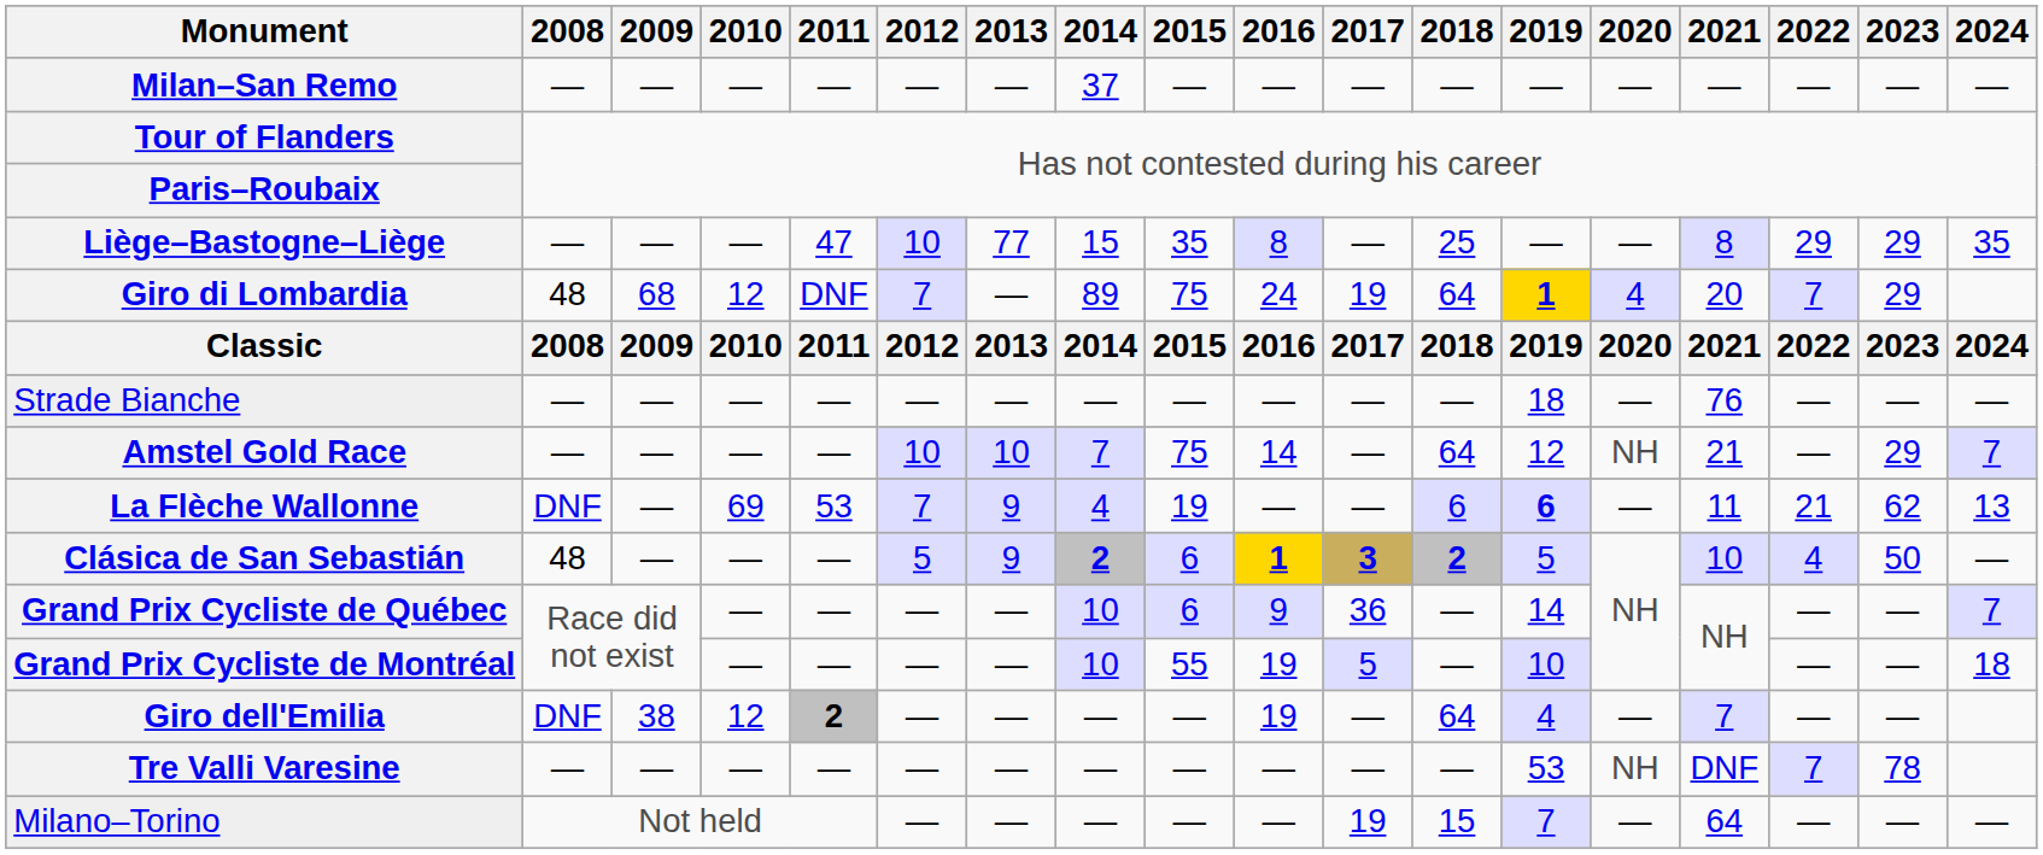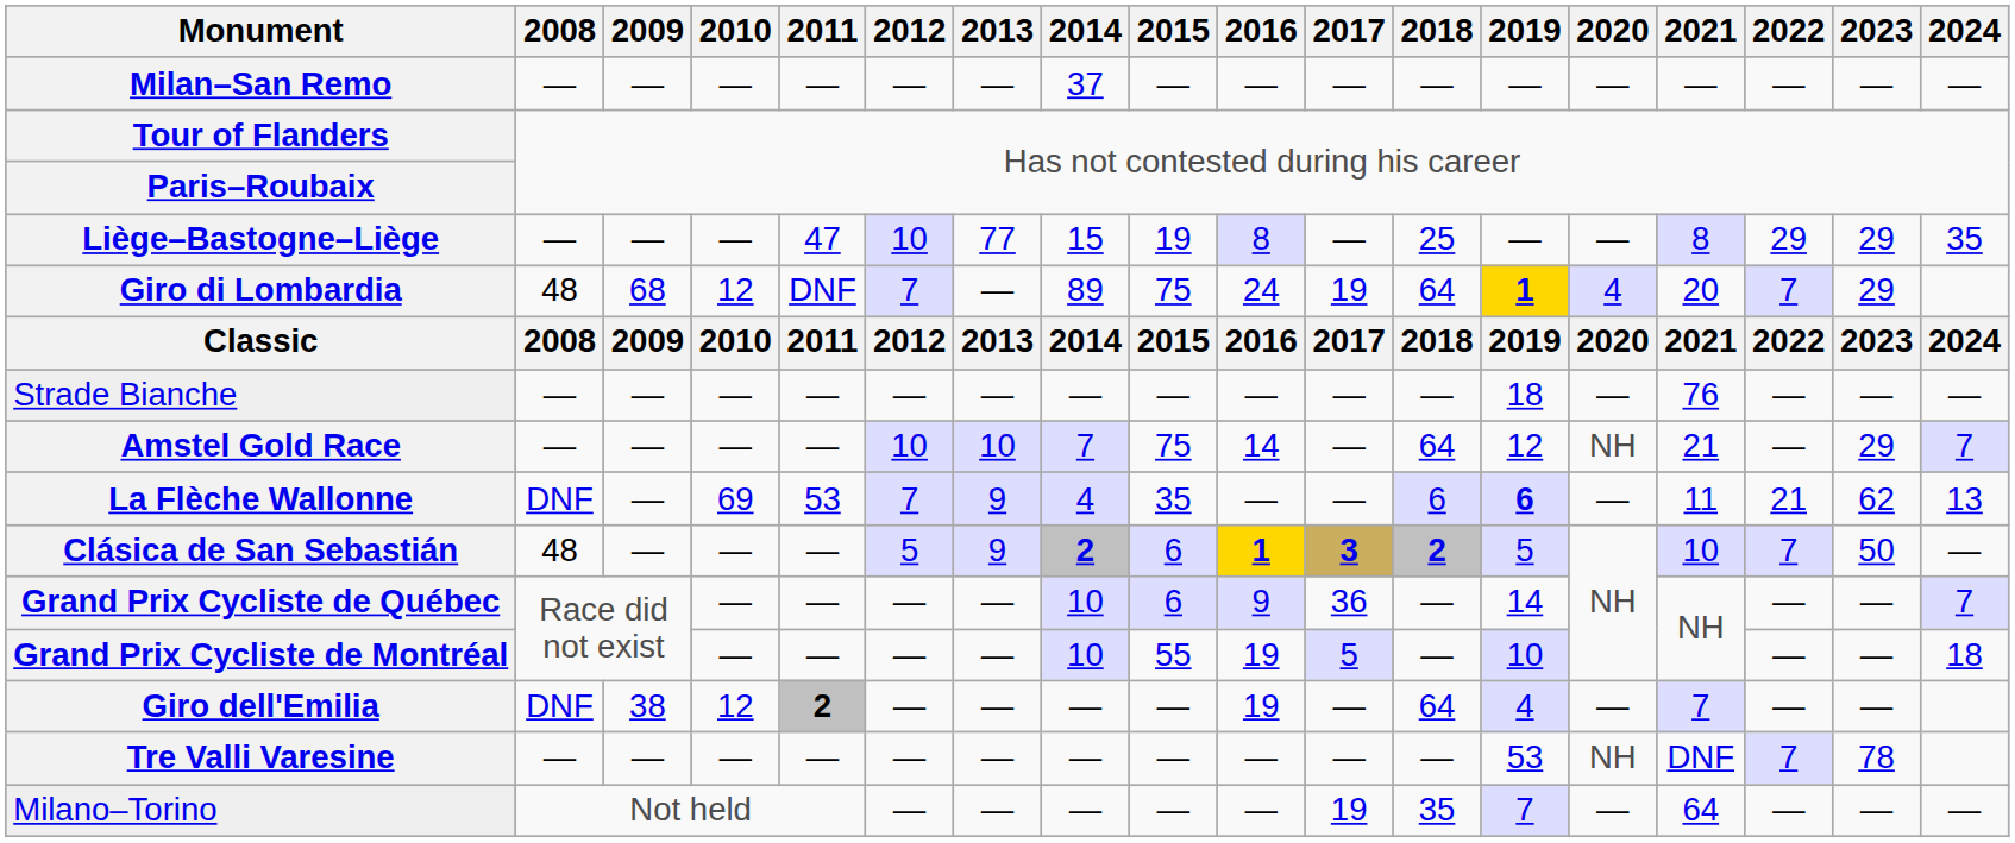 <table class="wikitable plainrowheaders">
 <tr>
 <th>Monument</th>
 <th scope="col">2008</th>
 <th scope="col">2009</th>
 <th scope="col">2010</th>
 <th scope="col">2011</th>
 <th scope="col">2012</th>
 <th scope="col">2013</th>
 <th scope="col">2014</th>
 <th scope="col">2015</th>
 <th scope="col">2016</th>
 <th scope="col">2017</th>
 <th scope="col">2018</th>
 <th scope="col">2019</th>
 <th scope="col">2020</th>
 <th scope="col">2021</th>
 <th scope="col">2022</th>
 <th scope="col">2023</th>
 <th scope="col">2024</th>
 </tr>
 <tr style="text-align:center;">
 <th scope="row"><a href='#'>Milan–San Remo</a></th>
 <td>—</td>
 <td>—</td>
 <td>—</td>
 <td>—</td>
 <td>—</td>
 <td>—</td>
 <td><a href='#'>37</a></td>
 <td>—</td>
 <td>—</td>
 <td>—</td>
 <td>—</td>
 <td>—</td>
 <td>—</td>
 <td>—</td>
 <td>—</td>
 <td>—</td>
 <td>—</td>
 </tr>
 <tr style="text-align:center;">
 <th scope="row"><a href='#'>Tour of Flanders</a></th>
 <td style="color:#4d4d4d;" colspan=17 rowspan=2>Has not contested during his career</td>
 </tr>
 <tr style="text-align:center;">
 <th scope="row"><a href='#'>Paris–Roubaix</a></th>
 </tr>
 <tr style="text-align:center;">
 <th scope="row"><a href='#'>Liège–Bastogne–Liège</a></th>
 <td>—</td>
 <td>—</td>
 <td>—</td>
 <td><a href='#'>47</a></td>
 <td style="background:#ddf;"><a href='#'>10</a></td>
 <td><a href='#'>77</a></td>
 <td><a href='#'>15</a></td>
-<td><a href='#'>35</a></td>
+<td><a href='#'>19</a></td>
 <td style="background:#ddf;"><a href='#'>8</a></td>
 <td>—</td>
 <td><a href='#'>25</a></td>
 <td>—</td>
 <td>—</td>
 <td style="background:#ddf;"><a href='#'>8</a></td>
 <td><a href='#'>29</a></td>
 <td><a href='#'>29</a></td>
 <td><a href='#'>35</a></td>
 </tr>
 <tr style="text-align:center;">
 <th scope="row"><a href='#'>Giro di Lombardia</a></th>
 <td>48</td>
 <td><a href='#'>68</a></td>
 <td><a href='#'>12</a></td>
 <td><a href='#'>DNF</a></td>
 <td style="background:#ddf;"><a href='#'>7</a></td>
 <td>—</td>
 <td><a href='#'>89</a></td>
 <td><a href='#'>75</a></td>
 <td><a href='#'>24</a></td>
 <td><a href='#'>19</a></td>
 <td><a href='#'>64</a></td>
 <td style="background:gold;"><a href='#'><strong>1</strong></a></td>
 <td style="background:#ddf;"><a href='#'>4</a></td>
 <td><a href='#'>20</a></td>
 <td style="background:#ddf;"><a href='#'>7</a></td>
 <td><a href='#'>29</a></td>
 <td></td>
 </tr>
 <tr>
 <th>Classic</th>
 <th scope="col">2008</th>
 <th scope="col">2009</th>
 <th scope="col">2010</th>
 <th scope="col">2011</th>
 <th scope="col">2012</th>
 <th scope="col">2013</th>
 <th scope="col">2014</th>
 <th scope="col">2015</th>
 <th scope="col">2016</th>
 <th scope="col">2017</th>
 <th scope="col">2018</th>
 <th scope="col">2019</th>
 <th scope="col">2020</th>
 <th scope="col">2021</th>
 <th scope="col">2022</th>
 <th scope="col">2023</th>
 <th scope="col">2024</th>
 </tr>
 <tr style="text-align:center;">
 <td style="text-align:left; background:#efefef;"><a href='#'>Strade Bianche</a></td>
 <td>—</td>
 <td>—</td>
 <td>—</td>
 <td>—</td>
 <td>—</td>
 <td>—</td>
 <td>—</td>
 <td>—</td>
 <td>—</td>
 <td>—</td>
 <td>—</td>
 <td><a href='#'>18</a></td>
 <td>—</td>
 <td><a href='#'>76</a></td>
 <td>—</td>
 <td>—</td>
 <td>—</td>
 </tr>
 <tr style="text-align:center;">
 <th scope="row"><a href='#'>Amstel Gold Race</a></th>
 <td>—</td>
 <td>—</td>
 <td>—</td>
 <td>—</td>
 <td style="background:#ddf;"><a href='#'>10</a></td>
 <td style="background:#ddf;"><a href='#'>10</a></td>
 <td style="background:#ddf;"><a href='#'>7</a></td>
 <td><a href='#'>75</a></td>
 <td><a href='#'>14</a></td>
 <td>—</td>
 <td><a href='#'>64</a></td>
 <td><a href='#'>12</a></td>
 <td style="color:#4d4d4d;">NH</td>
 <td><a href='#'>21</a></td>
 <td>—</td>
 <td><a href='#'>29</a></td>
 <td style="background:#ddf;"><a href='#'>7</a></td>
 </tr>
 <tr style="text-align:center;">
 <th scope="row"><a href='#'>La Flèche Wallonne</a></th>
 <td><a href='#'>DNF</a></td>
 <td>—</td>
 <td><a href='#'>69</a></td>
 <td><a href='#'>53</a></td>
 <td style="background:#ddf;"><a href='#'>7</a></td>
 <td style="background:#ddf;"><a href='#'>9</a></td>
 <td style="background:#ddf;"><a href='#'>4</a></td>
-<td><a href='#'>19</a></td>
+<td><a href='#'>35</a></td>
 <td>—</td>
 <td>—</td>
 <td style="background:#ddf;"><a href='#'>6</a></td>
 <td style="background:#ddf;"><strong><a href='#'>6</a></strong></td>
 <td>—</td>
 <td><a href='#'>11</a></td>
 <td><a href='#'>21</a></td>
 <td><a href='#'>62</a></td>
 <td><a href='#'>13</a></td>
 </tr>
 <tr style="text-align:center;">
 <th scope="row"><a href='#'>Clásica de San Sebastián</a></th>
 <td>48</td>
 <td>—</td>
 <td>—</td>
 <td>—</td>
 <td style="background:#ddf;"><a href='#'>5</a></td>
 <td style="background:#ddf;"><a href='#'>9</a></td>
 <td style="background:silver;"><a href='#'><strong>2</strong></a></td>
 <td style="background:#ddf;"><a href='#'>6</a></td>
 <td style="background:gold;"><a href='#'><strong>1</strong></a></td>
 <td style="background:#C9AE5D;"><a href='#'><strong>3</strong></a></td>
 <td style="background:silver;"><a href='#'><strong>2</strong></a></td>
 <td style="background:#ddf;"><a href='#'>5</a></td>
 <td style="color:#4d4d4d;" rowspan=3>NH</td>
 <td style="background:#ddf;"><a href='#'>10</a></td>
-<td style="background:#ddf;"><a href='#'>4</a></td>
+<td style="background:#ddf;"><a href='#'>7</a></td>
 <td><a href='#'>50</a></td>
 <td>—</td>
 </tr>
 <tr style="text-align:center;">
 <th scope="row"><a href='#'>Grand Prix Cycliste de Québec</a></th>
 <td style="color:#4d4d4d;" colspan=2 rowspan=2>Race did<br>not exist</td>
 <td>—</td>
 <td>—</td>
 <td>—</td>
 <td>—</td>
 <td style="background:#ddf;"><a href='#'>10</a></td>
 <td style="background:#ddf;"><a href='#'>6</a></td>
 <td style="background:#ddf;"><a href='#'>9</a></td>
 <td><a href='#'>36</a></td>
 <td>—</td>
 <td><a href='#'>14</a></td>
 <td style="color:#4d4d4d;" rowspan=2>NH</td>
 <td>—</td>
 <td>—</td>
 <td style="background:#ddf;"><a href='#'>7</a></td>
 </tr>
 <tr style="text-align:center;">
 <th scope="row"><a href='#'>Grand Prix Cycliste de Montréal</a></th>
 <td>—</td>
 <td>—</td>
 <td>—</td>
 <td>—</td>
 <td style="background:#ddf;"><a href='#'>10</a></td>
 <td><a href='#'>55</a></td>
 <td><a href='#'>19</a></td>
 <td style="background:#ddf;"><a href='#'>5</a></td>
 <td>—</td>
 <td style="background:#ddf;"><a href='#'>10</a></td>
 <td>—</td>
 <td>—</td>
 <td><a href='#'>18</a></td>
 </tr>
 <tr style="text-align:center;">
 <th scope="row"><a href='#'>Giro dell'Emilia</a></th>
 <td><a href='#'>DNF</a></td>
 <td><a href='#'>38</a></td>
 <td><a href='#'>12</a></td>
 <td style="background:silver;"><strong>2</strong></td>
 <td>—</td>
 <td>—</td>
 <td>—</td>
 <td>—</td>
 <td><a href='#'>19</a></td>
 <td>—</td>
 <td><a href='#'>64</a></td>
 <td style="background:#ddf;"><a href='#'>4</a></td>
 <td>—</td>
 <td style="background:#ddf;"><a href='#'>7</a></td>
 <td>—</td>
 <td>—</td>
 <td></td>
 </tr>
 <tr style="text-align:center;">
 <th scope="row"><a href='#'>Tre Valli Varesine</a></th>
 <td>—</td>
 <td>—</td>
 <td>—</td>
 <td>—</td>
 <td>—</td>
 <td>—</td>
 <td>—</td>
 <td>—</td>
 <td>—</td>
 <td>—</td>
 <td>—</td>
 <td><a href='#'>53</a></td>
 <td style="color:#4d4d4d;">NH</td>
 <td><a href='#'>DNF</a></td>
 <td style="background:#ddf;"><a href='#'>7</a></td>
 <td><a href='#'>78</a></td>
 <td></td>
 </tr>
 <tr style="text-align:center;">
 <td style="text-align:left; background:#efefef;"><a href='#'>Milano–Torino</a></td>
 <td style="color:#4d4d4d;" colspan=4>Not held</td>
 <td>—</td>
 <td>—</td>
 <td>—</td>
 <td>—</td>
 <td>—</td>
 <td><a href='#'>19</a></td>
-<td><a href='#'>15</a></td>
+<td><a href='#'>35</a></td>
 <td style="background:#ddf;"><a href='#'>7</a></td>
 <td>—</td>
 <td><a href='#'>64</a></td>
 <td>—</td>
 <td>—</td>
 <td>—</td>
 </tr>
 </table>
